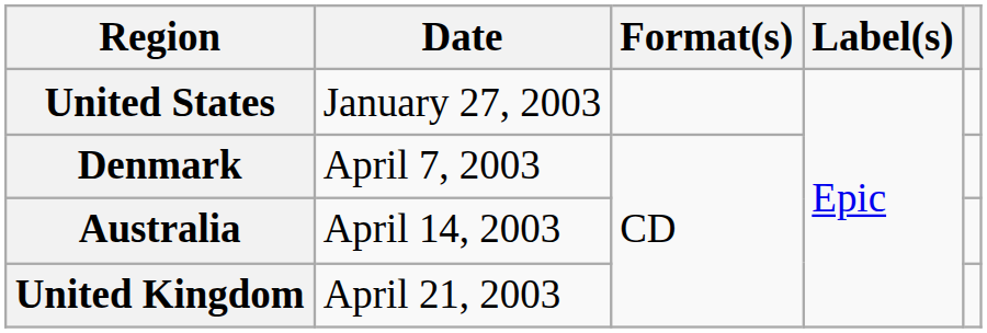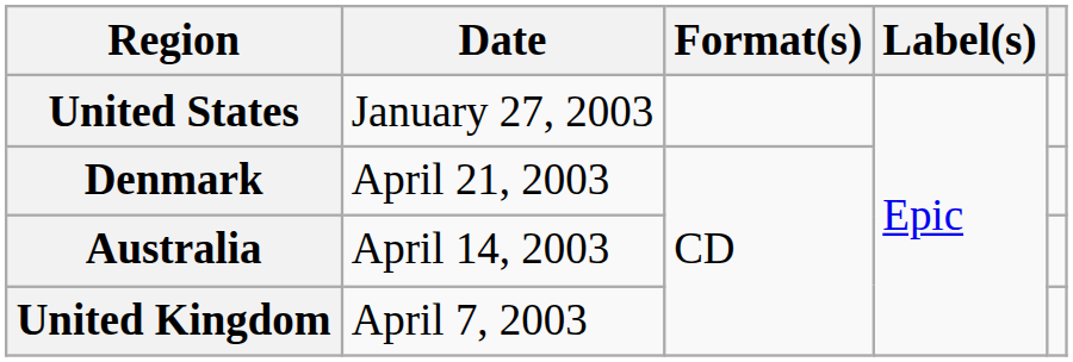 <table class="wikitable plainrowheaders">
 <tr>
 <th scope="col">Region</th>
 <th scope="col">Date</th>
 <th scope="col">Format(s)</th>
 <th scope="col">Label(s)</th>
 <th scope="col"></th>
 </tr>
 <tr>
 <th scope="row">United States</th>
 <td>January 27, 2003</td>
 <td></td>
 <td rowspan="4"><a href='#'>Epic</a></td>
 <td></td>
 </tr>
 <tr>
 <th scope="row">Denmark</th>
-<td>April 7, 2003</td>
+<td>April 21, 2003</td>
 <td rowspan="3">CD</td>
 <td></td>
 </tr>
 <tr>
 <th scope="row">Australia</th>
 <td>April 14, 2003</td>
 <td></td>
 </tr>
 <tr>
 <th scope="row">United Kingdom</th>
-<td>April 21, 2003</td>
+<td>April 7, 2003</td>
 <td></td>
 </tr>
 </table>
